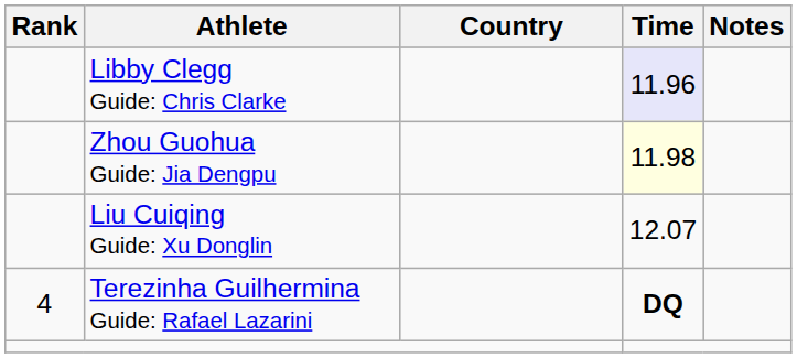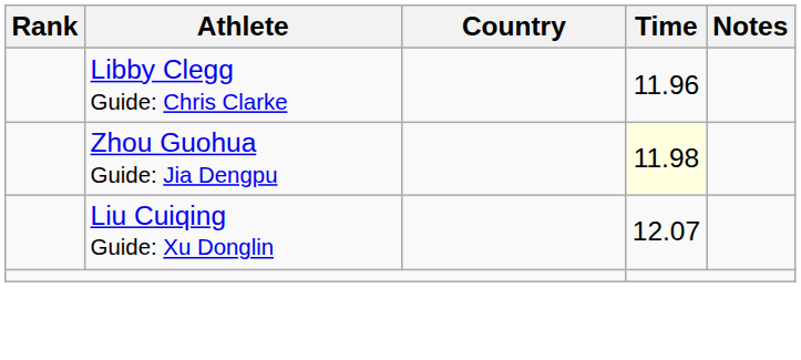 <table class="wikitable sortable" style="text-align:center">
 <tr>
 <th>Rank</th>
 <th style="width:180px">Athlete</th>
 <th style="width:125px">Country</th>
 <th>Time</th>
 <th>Notes</th>
 </tr>
 <tr>
 <td></td>
 <td style="text-align:left;"><a href='#'>Libby Clegg </a><br><small>Guide: <a href='#'>Chris Clarke</a> </small></td>
 <td style="text-align:left;"></td>
-<td style="background: lavender;">11.96</td>
+<td>11.96</td>
 <td></td>
 </tr>
 <tr>
 <td></td>
 <td style="text-align:left;"><a href='#'>Zhou Guohua</a><br><small>Guide: <a href='#'>Jia Dengpu</a> </small></td>
 <td style="text-align:left;"></td>
 <td style="background: lightyellow;">11.98</td>
 <td></td>
 </tr>
 <tr>
 <td></td>
 <td style="text-align:left;"><a href='#'>Liu Cuiqing</a><br><small>Guide: <a href='#'>Xu Donglin</a> </small></td>
 <td style="text-align:left;"></td>
 <td>12.07</td>
 <td></td>
 </tr>
-<tr>
-<td>4</td>
-<td style="text-align:left;"><a href='#'>Terezinha Guilhermina</a><br><small>Guide: <a href='#'>Rafael Lazarini</a> </small></td>
-<td style="text-align:left;"></td>
-<td><strong>DQ</strong></td>
-<td></td>
-</tr>
 <tr class="sortbottom">
 <td colspan="3"></td>
 <td colspan="2"></td>
 </tr>
 </table>
